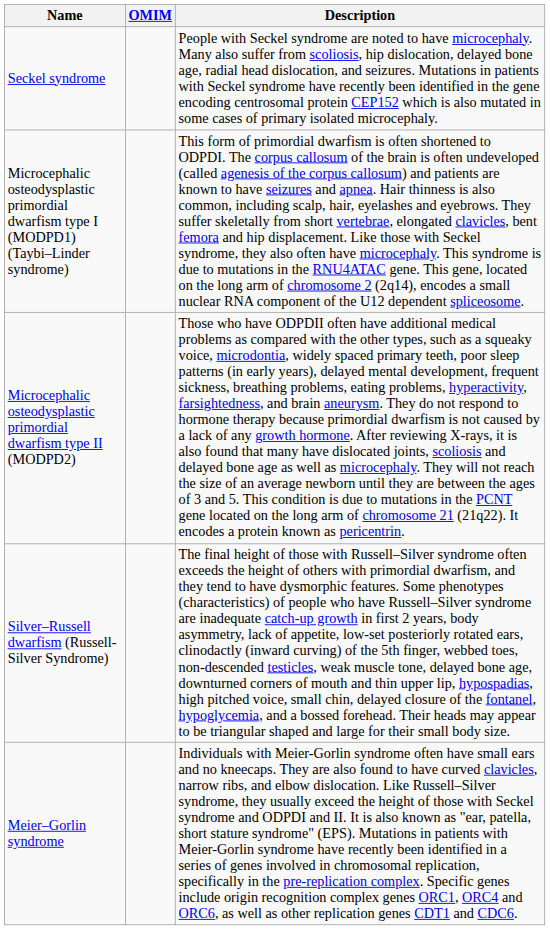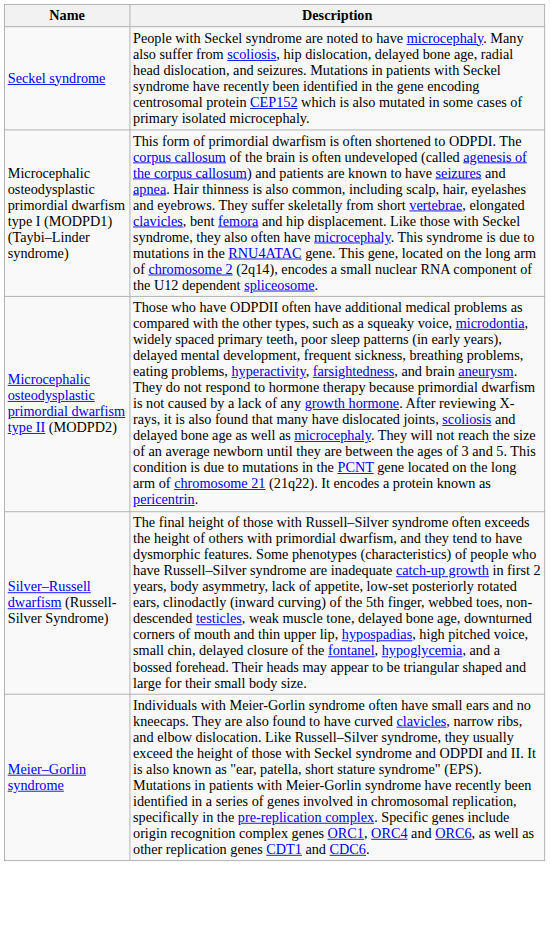 <table class="wikitable">
 <tr>
 <th>Name</th>
-<th><a href='#'>OMIM</a></th>
 <th>Description</th>
 </tr>
 <tr>
 <td><a href='#'>Seckel syndrome</a></td>
-<td></td>
 <td>People with Seckel syndrome are noted to have <a href='#'>microcephaly</a>. Many also suffer from <a href='#'>scoliosis</a>, hip dislocation, delayed bone age, radial head dislocation, and seizures. Mutations in patients with Seckel syndrome have recently been identified in the gene encoding centrosomal protein <a href='#'>CEP152</a> which is also mutated in some cases of primary isolated microcephaly.</td>
 </tr>
 <tr>
 <td>Microcephalic osteodysplastic primordial dwarfism type I (MODPD1) (Taybi–Linder syndrome)</td>
-<td></td>
 <td>This form of primordial dwarfism is often shortened to ODPDI. The <a href='#'>corpus callosum</a> of the brain is often undeveloped (called <a href='#'>agenesis of the corpus callosum</a>) and patients are known to have <a href='#'>seizures</a> and <a href='#'>apnea</a>. Hair thinness is also common, including scalp, hair, eyelashes and eyebrows. They suffer skeletally from short <a href='#'>vertebrae</a>, elongated <a href='#'>clavicles</a>, bent <a href='#'>femora</a> and hip displacement. Like those with Seckel syndrome, they also often have <a href='#'>microcephaly</a>. This syndrome is due to mutations in the <a href='#'>RNU4ATAC</a> gene. This gene, located on the long arm of <a href='#'>chromosome 2</a> (2q14), encodes a small nuclear RNA component of the U12 dependent  <a href='#'>spliceosome</a>.</td>
 </tr>
 <tr>
 <td><a href='#'>Microcephalic osteodysplastic primordial dwarfism type II</a> (MODPD2)</td>
-<td></td>
 <td>Those who have ODPDII often have additional medical problems as compared with the other types, such as a squeaky voice, <a href='#'>microdontia</a>, widely spaced primary teeth, poor sleep patterns (in early years), delayed mental development, frequent sickness, breathing problems, eating problems, <a href='#'>hyperactivity</a>, <a href='#'>farsightedness</a>, and brain <a href='#'>aneurysm</a>.  They do not respond to hormone therapy because primordial dwarfism is not caused by a lack of any <a href='#'>growth hormone</a>. After reviewing X-rays, it is also found that many have dislocated joints, <a href='#'>scoliosis</a> and delayed bone age as well as <a href='#'>microcephaly</a>. They will not reach the size of an average newborn until they are between the ages of 3 and 5. This condition is due to mutations in the <a href='#'>PCNT</a> gene located on the long arm of <a href='#'>chromosome 21</a> (21q22). It encodes a protein known as <a href='#'>pericentrin</a>.</td>
 </tr>
 <tr>
 <td><a href='#'>Silver–Russell dwarfism</a> (Russell-Silver Syndrome)</td>
-<td></td>
 <td>The final height of those with Russell–Silver syndrome often exceeds the height of others with primordial dwarfism, and they tend to have dysmorphic features. Some phenotypes (characteristics) of people who have Russell–Silver syndrome are inadequate <a href='#'>catch-up growth</a> in first 2 years, body asymmetry, lack of appetite, low-set posteriorly rotated ears, clinodactly (inward curving) of the 5th finger, webbed toes, non-descended <a href='#'>testicles</a>, weak muscle tone, delayed bone age, downturned corners of mouth and thin upper lip, <a href='#'>hypospadias</a>, high pitched voice, small chin, delayed closure of the <a href='#'>fontanel</a>, <a href='#'>hypoglycemia</a>, and a bossed forehead. Their heads may appear to be triangular shaped and large for their small body size.</td>
 </tr>
 <tr>
 <td><a href='#'>Meier–Gorlin syndrome</a></td>
-<td></td>
 <td>Individuals with Meier-Gorlin syndrome often have small ears and no kneecaps. They are also found to have curved <a href='#'>clavicles</a>, narrow ribs, and elbow dislocation. Like Russell–Silver syndrome, they usually exceed the height of those with Seckel syndrome and ODPDI and II. It is also known as "ear, patella, short stature syndrome" (EPS). Mutations in patients with Meier-Gorlin syndrome have recently been identified in a series of genes involved in chromosomal replication, specifically in the <a href='#'>pre-replication complex</a>. Specific genes include origin recognition complex genes <a href='#'>ORC1</a>, <a href='#'>ORC4</a> and <a href='#'>ORC6</a>, as well as other replication genes <a href='#'>CDT1</a> and <a href='#'>CDC6</a>.</td>
 </tr>
 </table>
